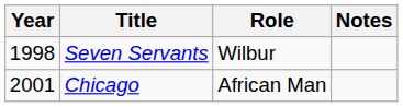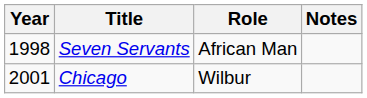 <table class="wikitable sortable">
 <tr>
 <th>Year</th>
 <th>Title</th>
 <th>Role</th>
 <th>Notes</th>
 </tr>
 <tr>
 <td>1998</td>
 <td><em><a href='#'>Seven Servants</a></em></td>
-<td>Wilbur</td>
+<td>African Man</td>
 <td></td>
 </tr>
 <tr>
 <td>2001</td>
 <td><a href='#'><em>Chicago</em></a></td>
-<td>African Man</td>
+<td>Wilbur</td>
 <td></td>
 </tr>
 </table>
